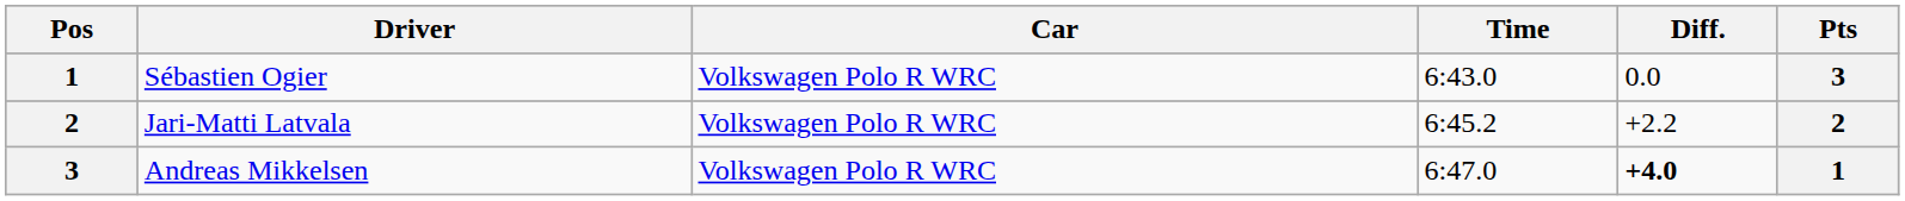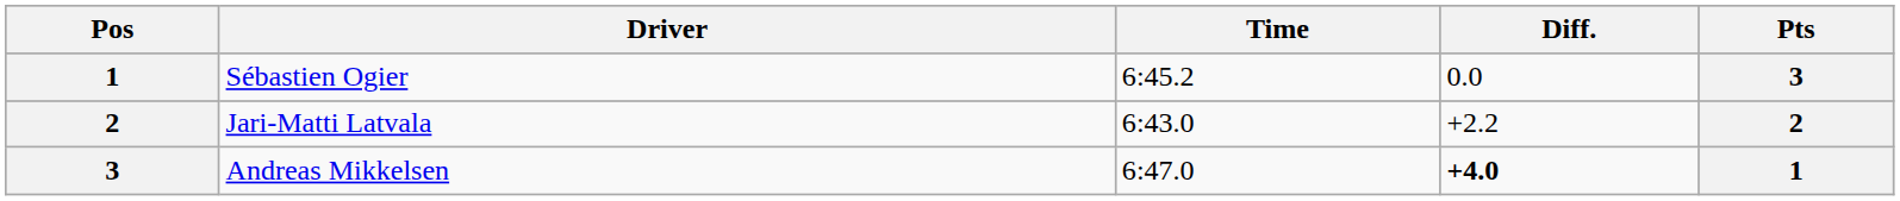 <table class="wikitable" width=80% style="text-align: left; font-size: 90%; max-width: 950px;">
 <tr>
 <th>Pos</th>
 <th>Driver</th>
-<th>Car</th>
 <th>Time</th>
 <th>Diff.</th>
 <th>Pts</th>
 </tr>
 <tr>
 <th>1</th>
 <td> <a href='#'>Sébastien Ogier</a></td>
-<td><a href='#'>Volkswagen Polo R WRC</a></td>
-<td>6:43.0</td>
+<td>6:45.2</td>
 <td>0.0</td>
 <th>3</th>
 </tr>
 <tr>
 <th>2</th>
 <td> <a href='#'>Jari-Matti Latvala</a></td>
-<td><a href='#'>Volkswagen Polo R WRC</a></td>
-<td>6:45.2</td>
+<td>6:43.0</td>
 <td>+2.2</td>
 <th>2</th>
 </tr>
 <tr>
 <th>3</th>
 <td> <a href='#'>Andreas Mikkelsen</a></td>
-<td><a href='#'>Volkswagen Polo R WRC</a></td>
 <td>6:47.0</td>
 <td><strong>+4.0</strong></td>
 <th>1</th>
 </tr>
 </table>
